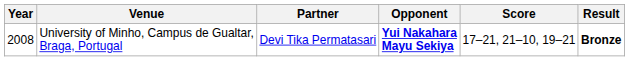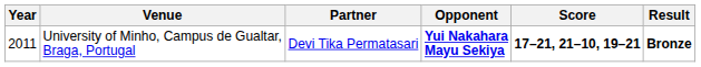 <table class="sortable wikitable" style="font-size: 90%">
 <tr>
 <th>Year</th>
 <th>Venue</th>
 <th>Partner</th>
 <th>Opponent</th>
 <th>Score</th>
 <th>Result</th>
 </tr>
 <tr style="background:white">
-<td align="center">2008</td>
+<td align="center">2011</td>
 <td align="left">University of Minho, Campus de Gualtar,<br><a href='#'>Braga, Portugal</a></td>
 <td align="left"> <a href='#'>Devi Tika Permatasari</a></td>
 <td align="left"><strong> <a href='#'>Yui Nakahara</a> <br>  <a href='#'>Mayu Sekiya</a></strong></td>
-<td align="left">17–21, 21–10, 19–21</td>
+<td align="left"><strong>17–21, 21–10, 19–21</strong></td>
 <td style="text-align:left; background:white"> <strong>Bronze</strong></td>
 </tr>
 </table>
